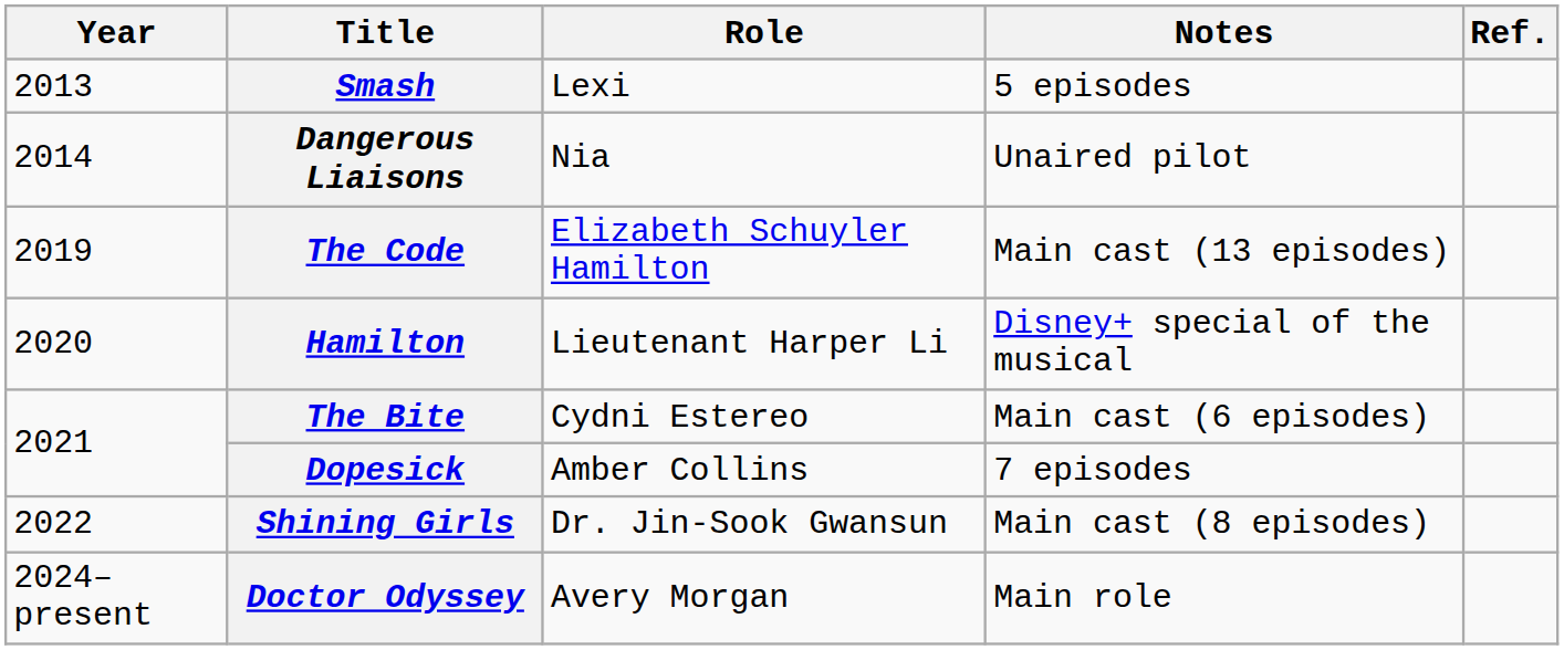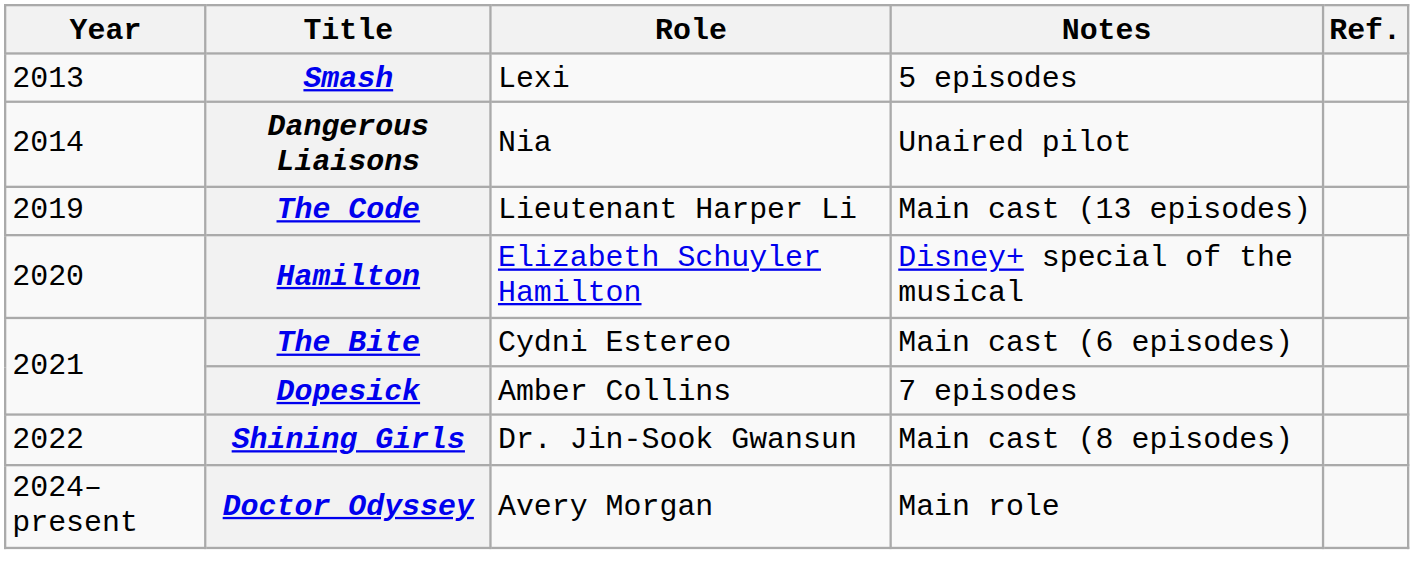 <table class="wikitable plainrowheaders sortable">
 <tr>
 <th scope="col">Year</th>
 <th scope="col">Title</th>
 <th scope="col">Role</th>
 <th class="unsortable">Notes</th>
 <th class="unsortable">Ref.</th>
 </tr>
 <tr>
 <td>2013</td>
 <th scope="row"><em><a href='#'>Smash</a></em></th>
 <td>Lexi</td>
 <td>5 episodes</td>
 <td></td>
 </tr>
 <tr>
 <td>2014</td>
 <th scope="row"><em>Dangerous Liaisons</em></th>
 <td>Nia</td>
 <td>Unaired pilot</td>
 <td></td>
 </tr>
 <tr>
 <td>2019</td>
 <th scope="row"><em><a href='#'>The Code</a></em></th>
-<td><a href='#'>Elizabeth Schuyler Hamilton</a></td>
+<td>Lieutenant Harper Li</td>
 <td>Main cast (13 episodes)</td>
 <td></td>
 </tr>
 <tr>
 <td>2020</td>
 <th scope="row"><em><a href='#'>Hamilton</a></em></th>
-<td>Lieutenant Harper Li</td>
+<td><a href='#'>Elizabeth Schuyler Hamilton</a></td>
 <td><a href='#'>Disney+</a> special of the musical</td>
 <td></td>
 </tr>
 <tr>
 <td rowspan="2">2021</td>
 <th scope="row"><em><a href='#'>The Bite</a></em></th>
 <td>Cydni Estereo</td>
 <td>Main cast (6 episodes)</td>
 <td></td>
 </tr>
 <tr>
 <th scope="row"><em><a href='#'>Dopesick</a></em></th>
 <td>Amber Collins</td>
 <td>7 episodes</td>
 <td></td>
 </tr>
 <tr>
 <td>2022</td>
 <th scope="row"><em><a href='#'>Shining Girls</a></em></th>
 <td>Dr. Jin-Sook Gwansun</td>
 <td>Main cast (8 episodes)</td>
 <td></td>
 </tr>
 <tr>
 <td>2024–present</td>
 <th scope="row"><em><a href='#'>Doctor Odyssey</a></em></th>
 <td>Avery Morgan</td>
 <td>Main role</td>
 <td></td>
 </tr>
 </table>
